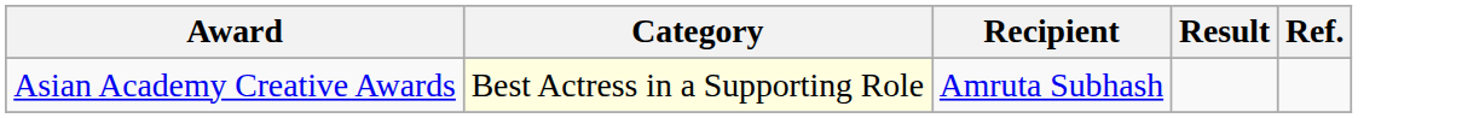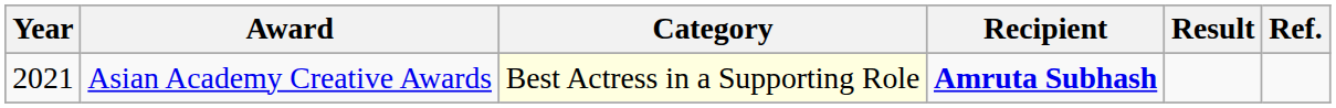 <table class="wikitable sortable">
 <tr>
+<th>Year</th>
 <th>Award</th>
 <th>Category</th>
 <th>Recipient</th>
 <th>Result</th>
 <th>Ref.</th>
 </tr>
 <tr>
+<td>2021</td>
 <td><a href='#'>Asian Academy Creative Awards</a></td>
 <td style="background: lightyellow;">Best Actress in a Supporting Role</td>
-<td><a href='#'>Amruta Subhash</a></td>
+<td><strong><a href='#'>Amruta Subhash</a></strong></td>
 <td></td>
 <td></td>
 </tr>
 </table>
